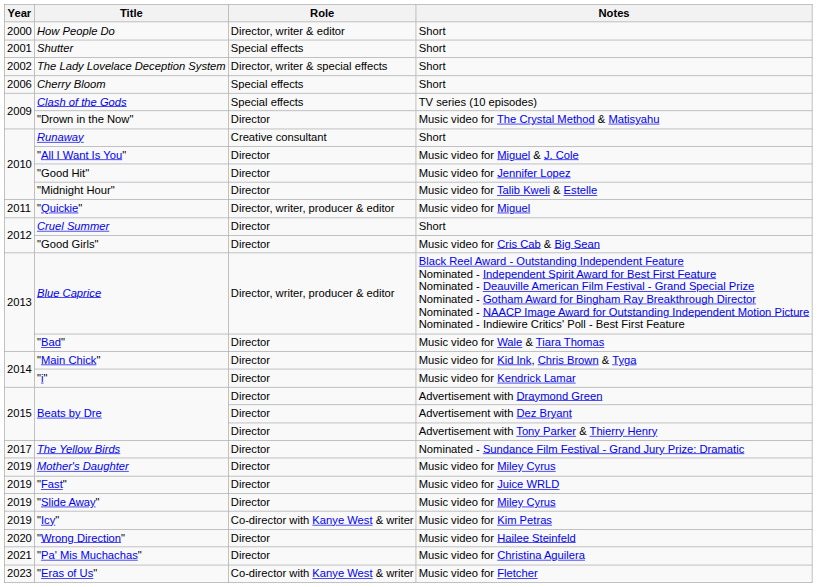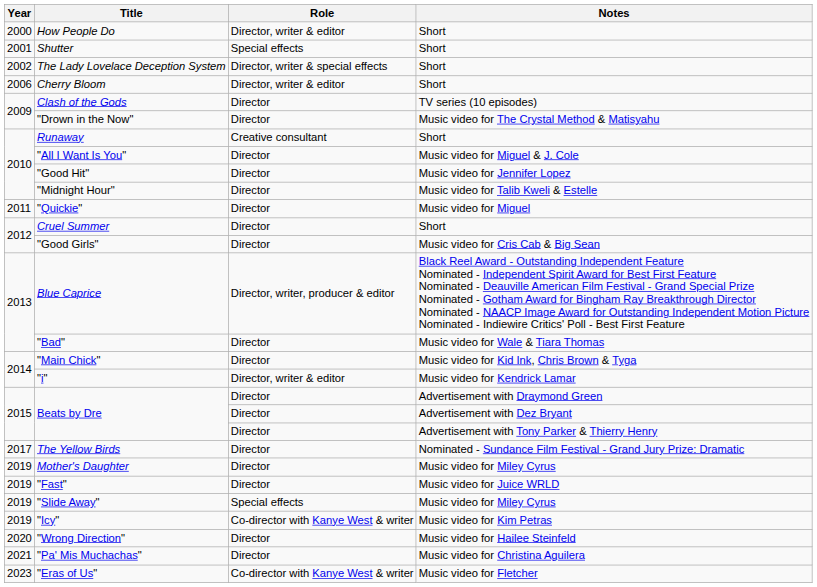 <table class="wikitable sortable">
 <tr>
 <th>Year</th>
 <th>Title</th>
 <th>Role</th>
 <th class="unsortable">Notes</th>
 </tr>
 <tr>
 <td>2000</td>
 <td><em>How People Do</em></td>
 <td>Director, writer & editor</td>
 <td>Short</td>
 </tr>
 <tr>
 <td>2001</td>
 <td><em>Shutter</em></td>
 <td>Special effects</td>
 <td>Short</td>
 </tr>
 <tr>
 <td>2002</td>
 <td><em>The Lady Lovelace Deception System</em></td>
 <td>Director, writer & special effects</td>
 <td>Short</td>
 </tr>
 <tr>
 <td>2006</td>
 <td><em>Cherry Bloom</em></td>
-<td>Special effects</td>
+<td>Director, writer & editor</td>
 <td>Short</td>
 </tr>
 <tr>
 <td rowspan=2>2009</td>
 <td><em><a href='#'>Clash of the Gods</a></em></td>
-<td>Special effects</td>
+<td>Director</td>
 <td>TV series (10 episodes)</td>
 </tr>
 <tr>
 <td>"Drown in the Now"</td>
 <td>Director</td>
 <td>Music video for <a href='#'>The Crystal Method</a> & <a href='#'>Matisyahu</a></td>
 </tr>
 <tr>
 <td rowspan=4>2010</td>
 <td><em><a href='#'>Runaway</a></em></td>
 <td>Creative consultant</td>
 <td>Short</td>
 </tr>
 <tr>
 <td>"<a href='#'>All I Want Is You</a>"</td>
 <td>Director</td>
 <td>Music video for <a href='#'>Miguel</a> & <a href='#'>J. Cole</a></td>
 </tr>
 <tr>
 <td>"Good Hit"</td>
 <td>Director</td>
 <td>Music video for <a href='#'>Jennifer Lopez</a></td>
 </tr>
 <tr>
 <td>"Midnight Hour"</td>
 <td>Director</td>
 <td>Music video for <a href='#'>Talib Kweli</a> & <a href='#'>Estelle</a></td>
 </tr>
 <tr>
 <td>2011</td>
 <td>"<a href='#'>Quickie</a>"</td>
-<td>Director, writer, producer & editor</td>
+<td>Director</td>
 <td>Music video for <a href='#'>Miguel</a></td>
 </tr>
 <tr>
 <td rowspan=2>2012</td>
 <td><em><a href='#'>Cruel Summer</a></em></td>
 <td>Director</td>
 <td>Short</td>
 </tr>
 <tr>
 <td>"Good Girls"</td>
 <td>Director</td>
 <td>Music video for <a href='#'>Cris Cab</a> & <a href='#'>Big Sean</a></td>
 </tr>
 <tr>
 <td rowspan=2>2013</td>
 <td><em><a href='#'>Blue Caprice</a></em></td>
 <td>Director, writer, producer & editor</td>
 <td><a href='#'>Black Reel Award - Outstanding Independent Feature</a><br>Nominated - <a href='#'>Independent Spirit Award for Best First Feature</a><br>Nominated - <a href='#'>Deauville American Film Festival - Grand Special Prize</a><br>Nominated - <a href='#'>Gotham Award for Bingham Ray Breakthrough Director</a><br>Nominated - <a href='#'>NAACP Image Award for Outstanding Independent Motion Picture</a><br>Nominated - Indiewire Critics' Poll - Best First Feature</td>
 </tr>
 <tr>
 <td>"<a href='#'>Bad</a>"</td>
 <td>Director</td>
 <td>Music video for <a href='#'>Wale</a> & <a href='#'>Tiara Thomas</a></td>
 </tr>
 <tr>
 <td rowspan=2>2014</td>
 <td>"<a href='#'>Main Chick</a>"</td>
 <td>Director</td>
 <td>Music video for <a href='#'>Kid Ink</a>, <a href='#'>Chris Brown</a> & <a href='#'>Tyga</a></td>
 </tr>
 <tr>
 <td>"<a href='#'>i</a>"</td>
-<td>Director</td>
+<td>Director, writer & editor</td>
 <td>Music video for <a href='#'>Kendrick Lamar</a></td>
 </tr>
 <tr>
 <td rowspan=3>2015</td>
 <td rowspan=3><a href='#'>Beats by Dre</a></td>
 <td>Director</td>
 <td>Advertisement with <a href='#'>Draymond Green</a></td>
 </tr>
 <tr>
 <td>Director</td>
 <td>Advertisement with <a href='#'>Dez Bryant</a></td>
 </tr>
 <tr>
 <td>Director</td>
 <td>Advertisement with <a href='#'>Tony Parker</a> & <a href='#'>Thierry Henry</a></td>
 </tr>
 <tr>
 <td>2017</td>
 <td><em><a href='#'>The Yellow Birds</a></em></td>
 <td>Director</td>
 <td>Nominated - <a href='#'>Sundance Film Festival - Grand Jury Prize: Dramatic</a></td>
 </tr>
 <tr>
 <td>2019</td>
 <td><em><a href='#'>Mother's Daughter</a></em></td>
 <td>Director</td>
 <td>Music video for <a href='#'>Miley Cyrus</a></td>
 </tr>
 <tr>
 <td>2019</td>
 <td>"<a href='#'>Fast</a>"</td>
 <td>Director</td>
 <td>Music video for <a href='#'>Juice WRLD</a></td>
 </tr>
 <tr>
 <td>2019</td>
 <td>"<a href='#'>Slide Away</a>"</td>
-<td>Director</td>
+<td>Special effects</td>
 <td>Music video for <a href='#'>Miley Cyrus</a></td>
 </tr>
 <tr>
 <td>2019</td>
 <td>"<a href='#'>Icy</a>"</td>
 <td>Co-director with <a href='#'>Kanye West</a> & writer</td>
 <td>Music video for <a href='#'>Kim Petras</a></td>
 </tr>
 <tr>
 <td>2020</td>
 <td>"<a href='#'>Wrong Direction</a>"</td>
 <td>Director</td>
 <td>Music video for <a href='#'>Hailee Steinfeld</a></td>
 </tr>
 <tr>
 <td>2021</td>
 <td>"<a href='#'>Pa' Mis Muchachas</a>"</td>
 <td>Director</td>
 <td>Music video for <a href='#'>Christina Aguilera</a></td>
 </tr>
 <tr>
 <td>2023</td>
 <td>"<a href='#'>Eras of Us</a>"</td>
 <td>Co-director with <a href='#'>Kanye West</a> & writer</td>
 <td>Music video for <a href='#'>Fletcher</a></td>
 </tr>
 </table>
